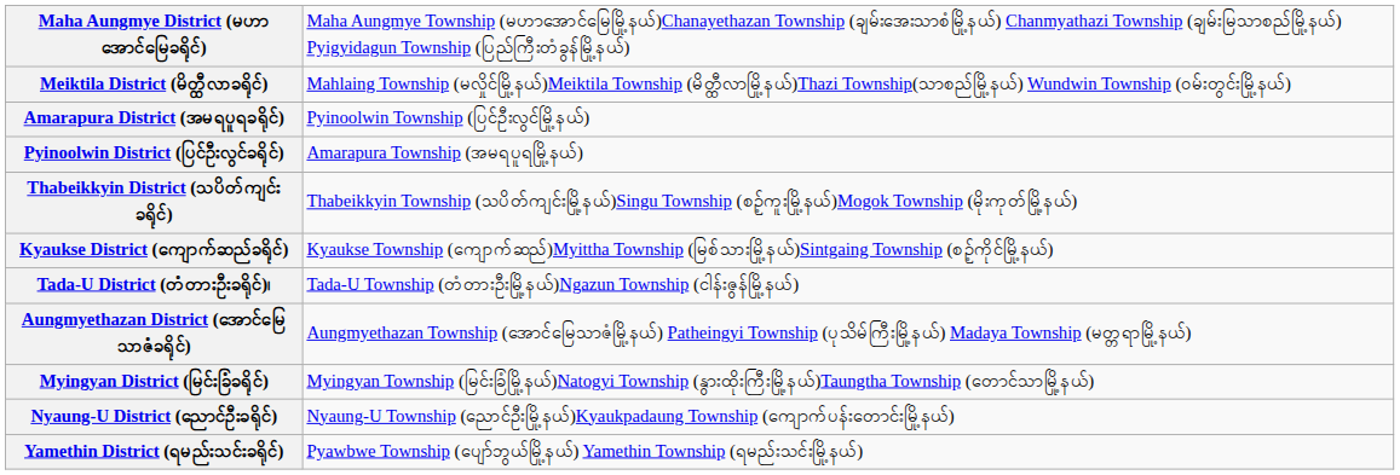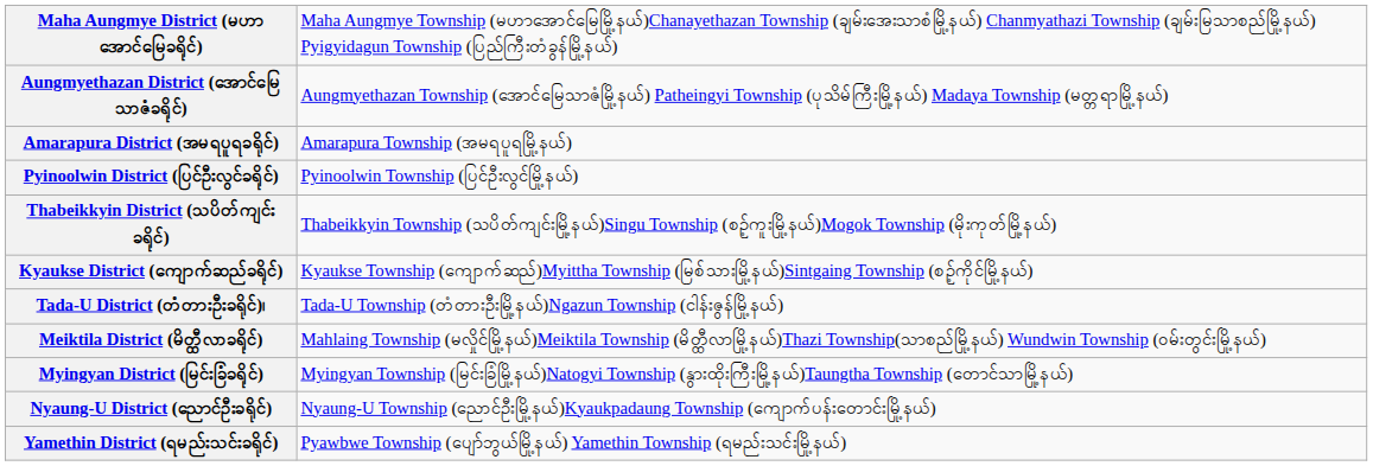 <table class=wikitable>
 <tr>
 <th><a href='#'>Maha Aungmye District</a> (မဟာအောင်မြေခရိုင်)<br></th>
 <td><a href='#'>Maha Aungmye Township</a> (မဟာအောင်မြေမြို့နယ်)<a href='#'>Chanayethazan Township</a> (ချမ်းအေးသာစံမြို့နယ်) <a href='#'>Chanmyathazi Township</a> (ချမ်းမြသာစည်မြို့နယ်) <a href='#'>Pyigyidagun Township</a> (ပြည်ကြီးတံခွန်မြို့နယ်)</td>
 </tr>
 <tr>
-<th><a href='#'>Meiktila District</a> (မိတ္ထီလာခရိုင်)<br></th>
-<td><a href='#'>Mahlaing Township</a> (မလှိုင်မြို့နယ်)<a href='#'>Meiktila Township</a> (မိတ္ထီလာမြို့နယ်)<a href='#'>Thazi Township</a>(သာစည်မြို့နယ်) <a href='#'>Wundwin Township</a> (ဝမ်းတွင်းမြို့နယ်)</td>
+<th><a href='#'>Aungmyethazan District</a> (အောင်မြေသာဇံခရိုင်)<br></th>
+<td><a href='#'>Aungmyethazan Township</a> (အောင်မြေသာဇံမြို့နယ်) <a href='#'>Patheingyi Township</a> (ပုသိမ်ကြီးမြို့နယ်) <a href='#'>Madaya Township</a> (မတ္တရာမြို့နယ်)</td>
 </tr>
 <tr>
 <th><a href='#'>Amarapura District</a> (အမရပူရခရိုင်)<br></th>
-<td><a href='#'>Pyinoolwin Township</a> (ပြင်ဦးလွင်မြို့နယ်)</td>
+<td><a href='#'>Amarapura Township</a> (အမရပူရမြို့နယ်)</td>
 </tr>
 <tr>
 <th><a href='#'>Pyinoolwin District</a> (ပြင်ဦးလွင်ခရိုင်)<br></th>
-<td><a href='#'>Amarapura Township</a> (အမရပူရမြို့နယ်)</td>
+<td><a href='#'>Pyinoolwin Township</a> (ပြင်ဦးလွင်မြို့နယ်)</td>
 </tr>
 <tr>
 <th><a href='#'>Thabeikkyin District</a> (သပိတ်ကျင်းခရိုင်)<br></th>
 <td><a href='#'>Thabeikkyin Township</a> (သပိတ်ကျင်းမြို့နယ်)<a href='#'>Singu Township</a> (စဉ့်ကူးမြို့နယ်)<a href='#'>Mogok Township</a> (မိုးကုတ်မြို့နယ်)</td>
 </tr>
 <tr>
 <th><a href='#'>Kyaukse District</a> (ကျောက်ဆည်ခရိုင်)<br></th>
 <td><a href='#'>Kyaukse Township</a> (ကျောက်ဆည်)<a href='#'>Myittha Township</a> (မြစ်သားမြို့နယ်)<a href='#'>Sintgaing Township</a> (စဥ့်ကိုင်မြို့နယ်)</td>
 </tr>
 <tr>
 <th><a href='#'>Tada-U District</a> (တံတားဦးခရိုင်)၊<br></th>
 <td><a href='#'>Tada-U Township</a> (တံတားဦးမြို့နယ်)<a href='#'>Ngazun Township</a> (ငါန်းဇွန်မြို့နယ်)</td>
 </tr>
 <tr>
-<th><a href='#'>Aungmyethazan District</a> (အောင်မြေသာဇံခရိုင်)<br></th>
-<td><a href='#'>Aungmyethazan Township</a> (အောင်မြေသာဇံမြို့နယ်) <a href='#'>Patheingyi Township</a> (ပုသိမ်ကြီးမြို့နယ်) <a href='#'>Madaya Township</a> (မတ္တရာမြို့နယ်)</td>
+<th><a href='#'>Meiktila District</a> (မိတ္ထီလာခရိုင်)<br></th>
+<td><a href='#'>Mahlaing Township</a> (မလှိုင်မြို့နယ်)<a href='#'>Meiktila Township</a> (မိတ္ထီလာမြို့နယ်)<a href='#'>Thazi Township</a>(သာစည်မြို့နယ်) <a href='#'>Wundwin Township</a> (ဝမ်းတွင်းမြို့နယ်)</td>
 </tr>
 <tr>
 <th><a href='#'>Myingyan District</a> (မြင်းခြံခရိုင်)<br></th>
 <td><a href='#'>Myingyan Township</a> (မြင်းခြံမြို့နယ်)<a href='#'>Natogyi Township</a> (နွားထိုးကြီးမြို့နယ်)<a href='#'>Taungtha Township</a> (တောင်သာမြို့နယ်)</td>
 </tr>
 <tr>
 <th><a href='#'>Nyaung-U District</a> (ညောင်ဦးခရိုင်) <br></th>
 <td><a href='#'>Nyaung-U Township</a> (ညောင်ဦးမြို့နယ်)<a href='#'>Kyaukpadaung Township</a> (ကျောက်ပန်းတောင်းမြို့နယ်)</td>
 </tr>
 <tr>
 <th><a href='#'>Yamethin District</a> (ရမည်းသင်းခရိုင်)<br></th>
 <td><a href='#'>Pyawbwe Township</a> (ပျော်ဘွယ်မြို့နယ်) <a href='#'>Yamethin Township</a> (ရမည်းသင်းမြို့နယ်)</td>
 </tr>
 </table>
